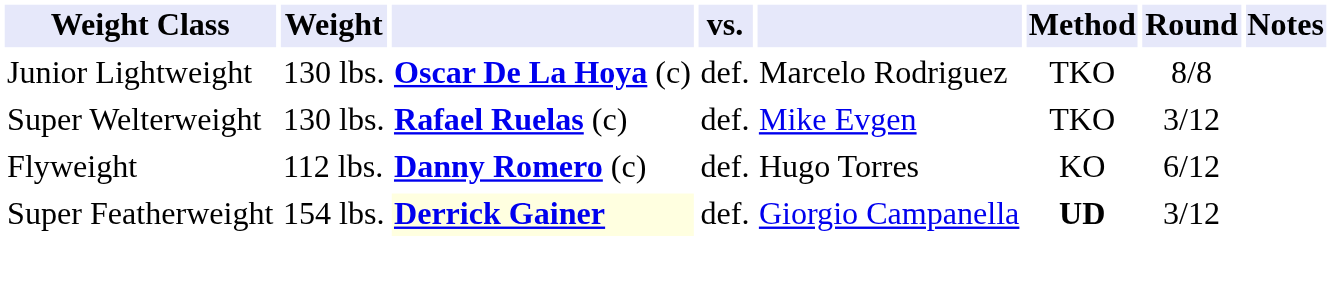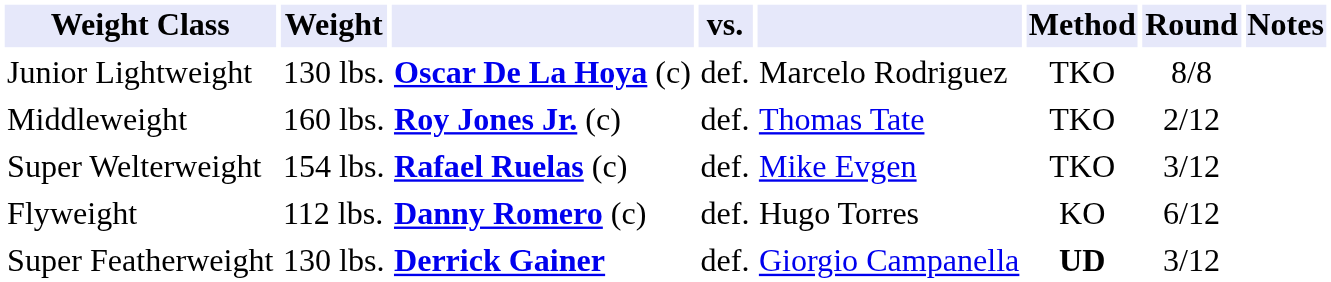 <table class="toccolours" style="font-size: 85%;">
 <tr>
 <th style="background:#e6e8fa; color:#000; text-align:center;">Weight Class</th>
 <th style="background:#e6e8fa; color:#000; text-align:center;">Weight</th>
 <th style="background:#e6e8fa; color:#000; text-align:center;"></th>
 <th style="background:#e6e8fa; color:#000; text-align:center;">vs.</th>
 <th style="background:#e6e8fa; color:#000; text-align:center;"></th>
 <th style="background:#e6e8fa; color:#000; text-align:center;">Method</th>
 <th style="background:#e6e8fa; color:#000; text-align:center;">Round</th>
 <th style="background:#e6e8fa; color:#000; text-align:center;">Notes</th>
 </tr>
 <tr>
 <td>Junior Lightweight</td>
 <td>130 lbs.</td>
 <td><strong><a href='#'>Oscar De La Hoya</a></strong> (c)</td>
 <td>def.</td>
 <td>Marcelo Rodriguez</td>
 <td align=center>TKO</td>
 <td align=center>8/8</td>
 <td></td>
 </tr>
 <tr>
+<td>Middleweight</td>
+<td>160 lbs.</td>
+<td><strong><a href='#'>Roy Jones Jr.</a></strong> (c)</td>
+<td>def.</td>
+<td><a href='#'>Thomas Tate</a></td>
+<td align=center>TKO</td>
+<td align=center>2/12</td>
+<td></td>
+</tr>
+<tr>
 <td>Super Welterweight</td>
-<td>130 lbs.</td>
+<td>154 lbs.</td>
 <td><strong><a href='#'>Rafael Ruelas</a></strong> (c)</td>
 <td>def.</td>
 <td><a href='#'>Mike Evgen</a></td>
 <td align=center>TKO</td>
 <td align=center>3/12</td>
 <td></td>
 </tr>
 <tr>
 <td>Flyweight</td>
 <td>112 lbs.</td>
 <td><strong><a href='#'>Danny Romero</a></strong> (c)</td>
 <td>def.</td>
 <td>Hugo Torres</td>
 <td align=center>KO</td>
 <td align=center>6/12</td>
 <td></td>
 </tr>
 <tr>
 <td>Super Featherweight</td>
-<td>154 lbs.</td>
-<td style="background: lightyellow;"><strong><a href='#'>Derrick Gainer</a></strong></td>
+<td>130 lbs.</td>
+<td><strong><a href='#'>Derrick Gainer</a></strong></td>
 <td>def.</td>
 <td><a href='#'>Giorgio Campanella</a></td>
 <td align=center><strong>UD</strong></td>
 <td align=center>3/12</td>
 </tr>
 </table>
